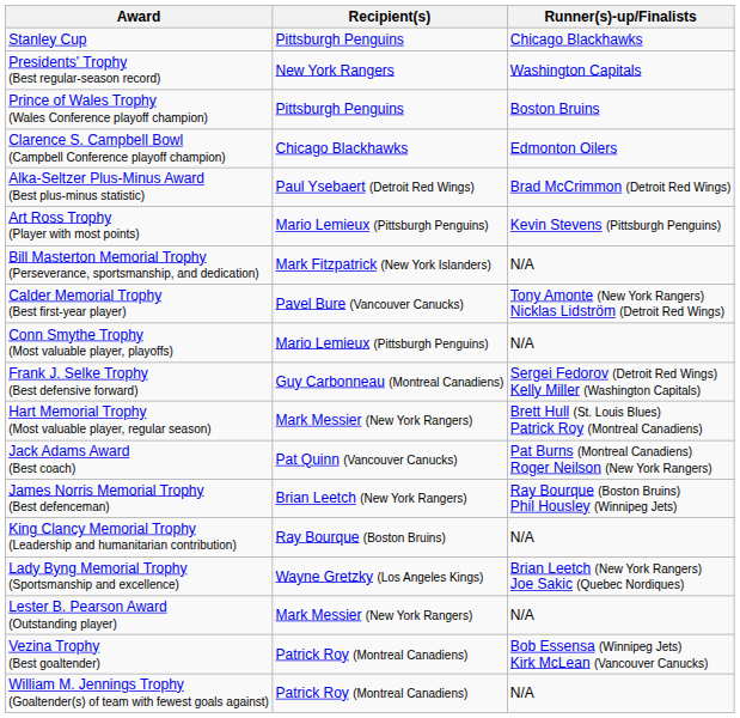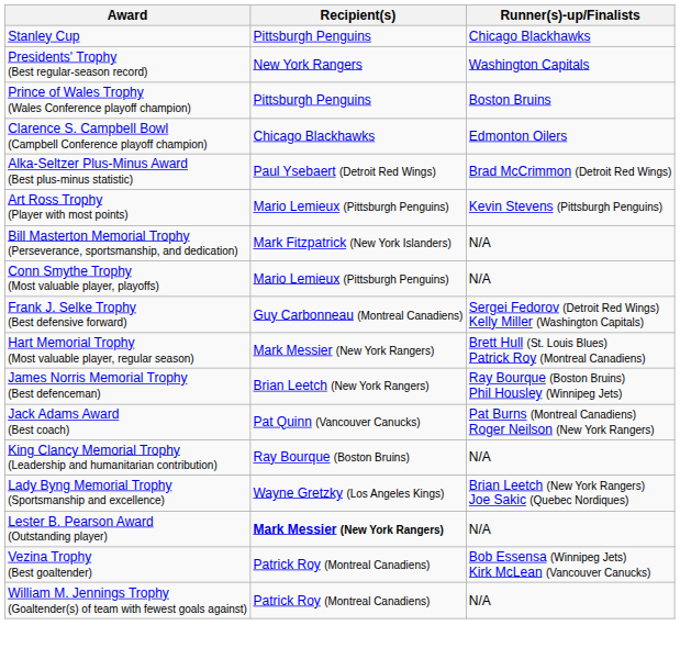 <table class="wikitable">
 <tr>
 <th>Award</th>
 <th>Recipient(s)</th>
 <th>Runner(s)-up/Finalists</th>
 </tr>
 <tr>
 <td><a href='#'>Stanley Cup</a></td>
 <td><a href='#'>Pittsburgh Penguins</a></td>
 <td><a href='#'>Chicago Blackhawks</a></td>
 </tr>
 <tr>
 <td><a href='#'>Presidents' Trophy</a><br><small>(Best regular-season record)</small></td>
 <td><a href='#'>New York Rangers</a></td>
 <td><a href='#'>Washington Capitals</a></td>
 </tr>
 <tr>
 <td><a href='#'>Prince of Wales Trophy</a><br><small>(Wales Conference playoff champion)</small></td>
 <td><a href='#'>Pittsburgh Penguins</a></td>
 <td><a href='#'>Boston Bruins</a></td>
 </tr>
 <tr>
 <td><a href='#'>Clarence S. Campbell Bowl</a><br><small>(Campbell Conference playoff champion)</small></td>
 <td><a href='#'>Chicago Blackhawks</a></td>
 <td><a href='#'>Edmonton Oilers</a></td>
 </tr>
 <tr>
 <td><a href='#'>Alka-Seltzer Plus-Minus Award</a><br><small>(Best plus-minus statistic)</small></td>
 <td><a href='#'>Paul Ysebaert</a> <small>(Detroit Red Wings)</small></td>
 <td><a href='#'>Brad McCrimmon</a> <small>(Detroit Red Wings)</small></td>
 </tr>
 <tr>
 <td><a href='#'>Art Ross Trophy</a><br><small>(Player with most points)</small></td>
 <td><a href='#'>Mario Lemieux</a> <small>(Pittsburgh Penguins)</small></td>
 <td><a href='#'>Kevin Stevens</a> <small>(Pittsburgh Penguins)</small></td>
 </tr>
 <tr>
 <td><a href='#'>Bill Masterton Memorial Trophy</a><br><small>(Perseverance, sportsmanship, and dedication)</small></td>
 <td><a href='#'>Mark Fitzpatrick</a> <small>(New York Islanders)</small></td>
 <td>N/A</td>
 </tr>
 <tr>
-<td><a href='#'>Calder Memorial Trophy</a><br><small>(Best first-year player)</small></td>
-<td><a href='#'>Pavel Bure</a> <small>(Vancouver Canucks)</small></td>
-<td><a href='#'>Tony Amonte</a> <small>(New York Rangers)</small><br><a href='#'>Nicklas Lidström</a> <small>(Detroit Red Wings)</small></td>
-</tr>
-<tr>
 <td><a href='#'>Conn Smythe Trophy</a><br><small>(Most valuable player, playoffs)</small></td>
 <td><a href='#'>Mario Lemieux</a> <small>(Pittsburgh Penguins)</small></td>
 <td>N/A</td>
 </tr>
 <tr>
 <td><a href='#'>Frank J. Selke Trophy</a><br><small>(Best defensive forward)</small></td>
 <td><a href='#'>Guy Carbonneau</a> <small>(Montreal Canadiens)</small></td>
 <td><a href='#'>Sergei Fedorov</a> <small>(Detroit Red Wings)</small><br><a href='#'>Kelly Miller</a> <small>(Washington Capitals)</small></td>
 </tr>
 <tr>
 <td><a href='#'>Hart Memorial Trophy</a><br><small>(Most valuable player, regular season)</small></td>
 <td><a href='#'>Mark Messier</a> <small>(New York Rangers)</small></td>
 <td><a href='#'>Brett Hull</a> <small>(St. Louis Blues)</small><br><a href='#'>Patrick Roy</a> <small>(Montreal Canadiens)</small></td>
 </tr>
 <tr>
+<td><a href='#'>James Norris Memorial Trophy</a><br><small>(Best defenceman)</small></td>
+<td><a href='#'>Brian Leetch</a> <small>(New York Rangers)</small></td>
+<td><a href='#'>Ray Bourque</a> <small>(Boston Bruins)</small><br><a href='#'>Phil Housley</a> <small>(Winnipeg Jets)</small></td>
+</tr>
+<tr>
 <td><a href='#'>Jack Adams Award</a><br><small>(Best coach)</small></td>
 <td><a href='#'>Pat Quinn</a> <small>(Vancouver Canucks)</small></td>
 <td><a href='#'>Pat Burns</a> <small>(Montreal Canadiens)</small><br><a href='#'>Roger Neilson</a> <small>(New York Rangers)</small></td>
-</tr>
-<tr>
-<td><a href='#'>James Norris Memorial Trophy</a><br><small>(Best defenceman)</small></td>
-<td><a href='#'>Brian Leetch</a> <small>(New York Rangers)</small></td>
-<td><a href='#'>Ray Bourque</a> <small>(Boston Bruins)</small><br><a href='#'>Phil Housley</a> <small>(Winnipeg Jets)</small></td>
 </tr>
 <tr>
 <td><a href='#'>King Clancy Memorial Trophy</a><br><small>(Leadership and humanitarian contribution)</small></td>
 <td><a href='#'>Ray Bourque</a> <small>(Boston Bruins)</small></td>
 <td>N/A</td>
 </tr>
 <tr>
 <td><a href='#'>Lady Byng Memorial Trophy</a><br><small>(Sportsmanship and excellence)</small></td>
 <td><a href='#'>Wayne Gretzky</a> <small>(Los Angeles Kings)</small></td>
 <td><a href='#'>Brian Leetch</a> <small>(New York Rangers)</small><br><a href='#'>Joe Sakic</a> <small>(Quebec Nordiques)</small></td>
 </tr>
 <tr>
 <td><a href='#'>Lester B. Pearson Award</a><br><small>(Outstanding player)</small></td>
-<td><a href='#'>Mark Messier</a> <small>(New York Rangers)</small></td>
+<td><strong><a href='#'>Mark Messier</a> <small>(New York Rangers)</small></strong></td>
 <td>N/A</td>
 </tr>
 <tr>
 <td><a href='#'>Vezina Trophy</a><br><small>(Best goaltender)</small></td>
 <td><a href='#'>Patrick Roy</a> <small>(Montreal Canadiens)</small></td>
 <td><a href='#'>Bob Essensa</a> <small>(Winnipeg Jets)</small><br><a href='#'>Kirk McLean</a> <small>(Vancouver Canucks)</small></td>
 </tr>
 <tr>
 <td><a href='#'>William M. Jennings Trophy</a><br><small>(Goaltender(s) of team with fewest goals against)</small></td>
 <td><a href='#'>Patrick Roy</a> <small>(Montreal Canadiens)</small></td>
 <td>N/A</td>
 </tr>
 </table>
